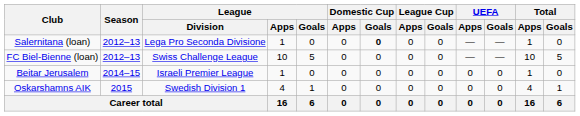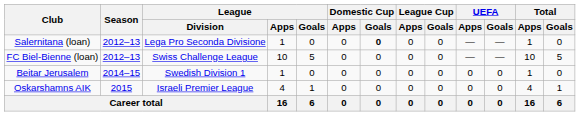 <table class="wikitable" style="text-align:center">
 <tr>
 <th rowspan="2">Club</th>
 <th rowspan="2">Season</th>
 <th colspan="3">League</th>
 <th colspan="2">Domestic Cup</th>
 <th colspan="2">League Cup</th>
 <th colspan="2"><a href='#'>UEFA</a></th>
 <th colspan="2">Total</th>
 </tr>
 <tr>
 <th>Division</th>
 <th>Apps</th>
 <th>Goals</th>
 <th>Apps</th>
 <th>Goals</th>
 <th>Apps</th>
 <th>Goals</th>
 <th>Apps</th>
 <th>Goals</th>
 <th>Apps</th>
 <th>Goals</th>
 </tr>
 <tr>
 <td><a href='#'>Salernitana</a> (loan)</td>
 <td><a href='#'>2012–13</a></td>
 <td><a href='#'>Lega Pro Seconda Divisione</a></td>
 <td>1</td>
 <td>0</td>
 <td>0</td>
 <td><strong>0</strong></td>
 <td>0</td>
 <td>0</td>
 <td>—</td>
 <td>—</td>
 <td>1</td>
 <td>0</td>
 </tr>
 <tr>
 <td><a href='#'>FC Biel-Bienne</a> (loan)</td>
 <td><a href='#'>2012–13</a></td>
 <td><a href='#'>Swiss Challenge League</a></td>
 <td>10</td>
 <td>5</td>
 <td>0</td>
 <td>0</td>
 <td>0</td>
 <td>0</td>
 <td>—</td>
 <td>—</td>
 <td>10</td>
 <td>5</td>
 </tr>
 <tr>
 <td><a href='#'>Beitar Jerusalem</a></td>
 <td><a href='#'>2014–15</a></td>
-<td><a href='#'>Israeli Premier League</a></td>
+<td><a href='#'>Swedish Division 1</a></td>
 <td>1</td>
 <td>0</td>
 <td>0</td>
 <td>0</td>
 <td>0</td>
 <td>0</td>
 <td>0</td>
 <td>0</td>
 <td>1</td>
 <td>0</td>
 </tr>
 <tr>
 <td><a href='#'>Oskarshamns AIK</a></td>
 <td><a href='#'>2015</a></td>
-<td><a href='#'>Swedish Division 1</a></td>
+<td><a href='#'>Israeli Premier League</a></td>
 <td>4</td>
 <td>1</td>
 <td>0</td>
 <td>0</td>
 <td>0</td>
 <td>0</td>
 <td>0</td>
 <td>0</td>
 <td>4</td>
 <td>1</td>
 </tr>
 <tr>
 <th colspan="3">Career total</th>
 <th>16</th>
 <th>6</th>
 <th>0</th>
 <th>0</th>
 <th>0</th>
 <th>0</th>
 <th>0</th>
 <th>0</th>
 <th>16</th>
 <th>6</th>
 </tr>
 </table>
